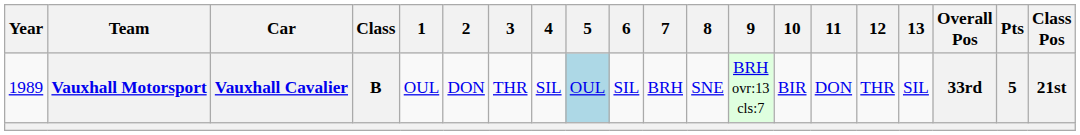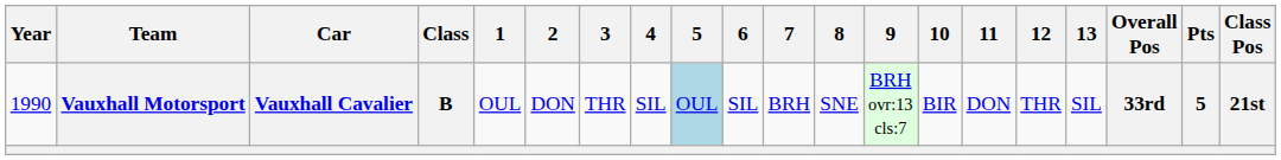 <table class="wikitable" style="text-align:center; font-size:85%">
 <tr>
 <th>Year</th>
 <th>Team</th>
 <th>Car</th>
 <th>Class</th>
 <th>1</th>
 <th>2</th>
 <th>3</th>
 <th>4</th>
 <th>5</th>
 <th>6</th>
 <th>7</th>
 <th>8</th>
 <th>9</th>
 <th>10</th>
 <th>11</th>
 <th>12</th>
 <th>13</th>
 <th>Overall<br>Pos</th>
 <th>Pts</th>
 <th>Class<br>Pos</th>
 </tr>
 <tr>
-<td><a href='#'>1989</a></td>
+<td><a href='#'>1990</a></td>
 <th nowrap><a href='#'>Vauxhall Motorsport</a></th>
 <th nowrap><a href='#'>Vauxhall Cavalier</a></th>
 <th><span>B</span></th>
 <td><a href='#'>OUL</a></td>
 <td><a href='#'>DON</a></td>
 <td><a href='#'>THR</a></td>
 <td><a href='#'>SIL</a></td>
 <td style="background: lightblue;"><a href='#'>OUL</a></td>
 <td><a href='#'>SIL</a></td>
 <td><a href='#'>BRH</a></td>
 <td><a href='#'>SNE</a></td>
 <td style="background:#dfffdf;"><a href='#'>BRH</a><br><small>ovr:13<br>cls:7</small></td>
 <td><a href='#'>BIR</a></td>
 <td><a href='#'>DON</a></td>
 <td><a href='#'>THR</a></td>
 <td><a href='#'>SIL</a></td>
 <th>33rd</th>
 <th>5</th>
 <th>21st</th>
 </tr>
 <tr>
 <th colspan="20"></th>
 </tr>
 </table>
